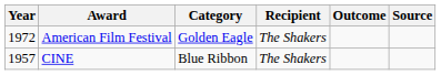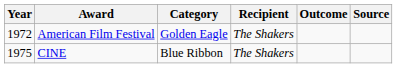 <table class="wikitable">
 <tr>
 <th>Year</th>
 <th>Award</th>
 <th>Category</th>
 <th>Recipient</th>
 <th>Outcome</th>
 <th>Source</th>
 </tr>
 <tr>
 <td>1972</td>
 <td><a href='#'>American Film Festival</a></td>
 <td><a href='#'>Golden Eagle</a></td>
 <td><em>The Shakers</em></td>
 <td></td>
 <td></td>
 </tr>
 <tr>
-<td>1957</td>
+<td>1975</td>
 <td><a href='#'>CINE</a></td>
 <td>Blue Ribbon</td>
 <td><em>The Shakers</em></td>
 <td></td>
 <td></td>
 </tr>
 </table>
